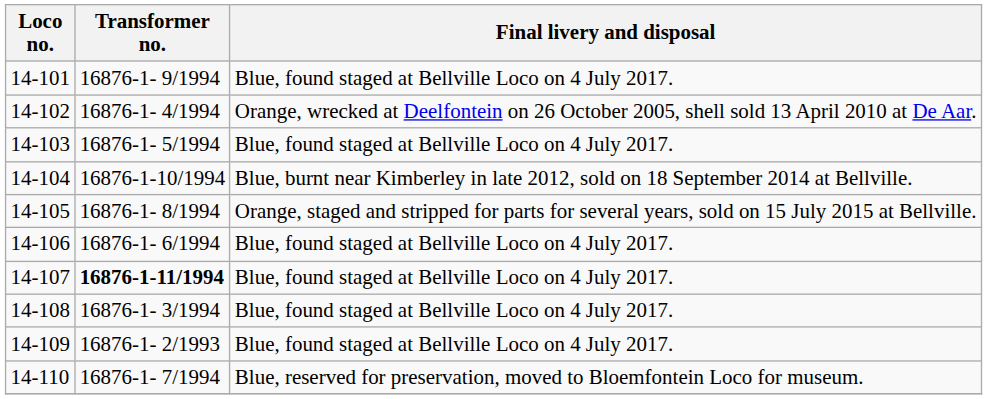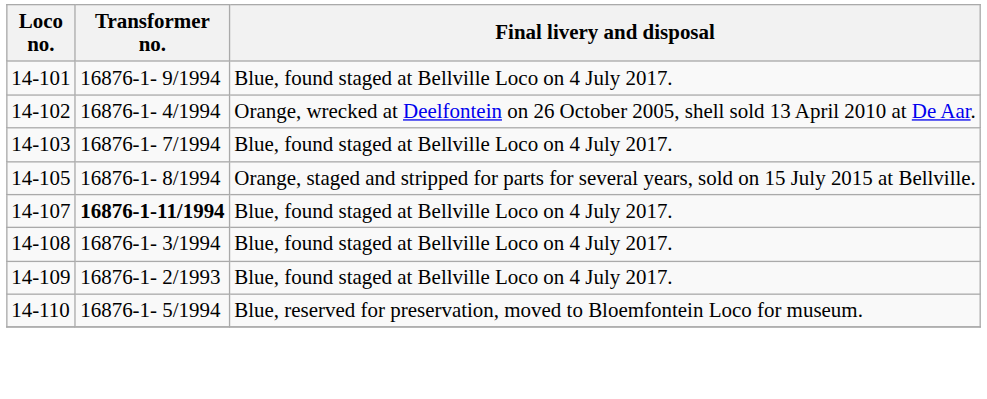 <table class="wikitable collapsible collapsed sortable" style="margin:0.5em auto; font-size:100%;">
 <tr>
 <th>Loco<br>no.</th>
 <th>Transformer<br>no.</th>
 <th>Final livery and disposal</th>
 </tr>
 <tr>
 <td>14-101</td>
 <td>16876-1- 9/1994</td>
 <td>Blue, found staged at Bellville Loco on 4 July 2017.</td>
 </tr>
 <tr>
 <td>14-102</td>
 <td>16876-1- 4/1994</td>
 <td>Orange, wrecked at <a href='#'>Deelfontein</a> on 26 October 2005, shell sold 13 April 2010 at <a href='#'>De Aar</a>.</td>
 </tr>
 <tr>
 <td>14-103</td>
-<td>16876-1- 5/1994</td>
+<td>16876-1- 7/1994</td>
 <td>Blue, found staged at Bellville Loco on 4 July 2017.</td>
-</tr>
-<tr>
-<td>14-104</td>
-<td>16876-1-10/1994</td>
-<td>Blue, burnt near Kimberley in late 2012, sold on 18 September 2014 at Bellville.</td>
 </tr>
 <tr>
 <td>14-105</td>
 <td>16876-1- 8/1994</td>
 <td>Orange, staged and stripped for parts for several years, sold on 15 July 2015 at Bellville.</td>
-</tr>
-<tr>
-<td>14-106</td>
-<td>16876-1- 6/1994</td>
-<td>Blue, found staged at Bellville Loco on 4 July 2017.</td>
 </tr>
 <tr>
 <td>14-107</td>
 <td><strong>16876-1-11/1994</strong></td>
 <td>Blue, found staged at Bellville Loco on 4 July 2017.</td>
 </tr>
 <tr>
 <td>14-108</td>
 <td>16876-1- 3/1994</td>
 <td>Blue, found staged at Bellville Loco on 4 July 2017.</td>
 </tr>
 <tr>
 <td>14-109</td>
 <td>16876-1- 2/1993</td>
 <td>Blue, found staged at Bellville Loco on 4 July 2017.</td>
 </tr>
 <tr>
 <td>14-110</td>
-<td>16876-1- 7/1994</td>
+<td>16876-1- 5/1994</td>
 <td>Blue, reserved for preservation, moved to Bloemfontein Loco for museum.</td>
 </tr>
 <tr>
 </tr>
 </table>
